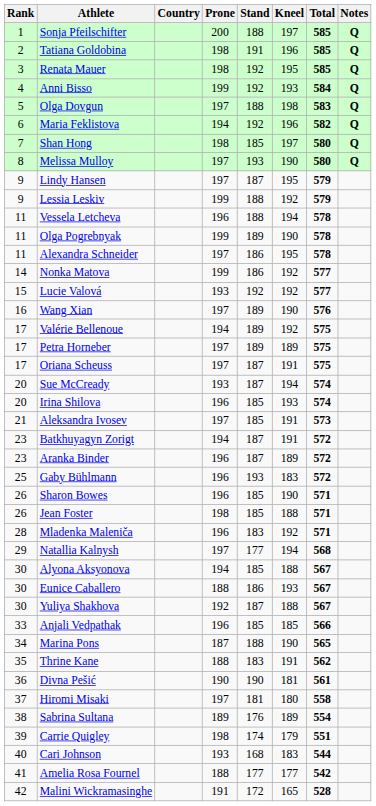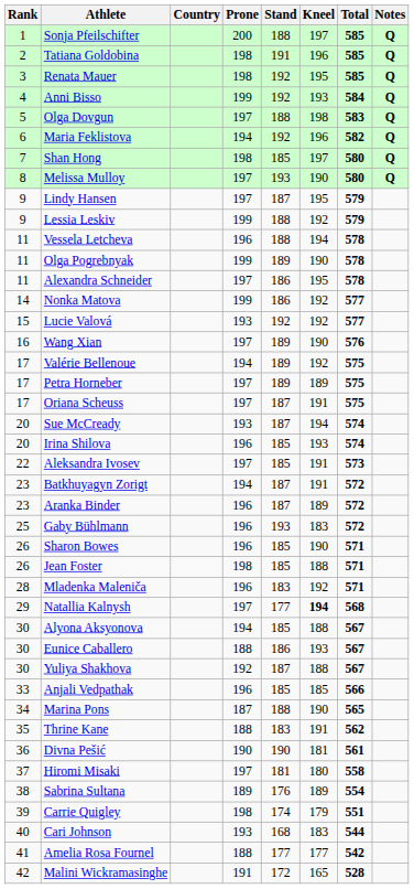 <table class="wikitable sortable" style="text-align: center">
 <tr>
 <th>Rank</th>
 <th>Athlete</th>
 <th>Country</th>
 <th>Prone</th>
 <th>Stand</th>
 <th>Kneel</th>
 <th>Total</th>
 <th class="unsortable">Notes</th>
 </tr>
 <tr bgcolor=#ccffcc>
 <td>1</td>
 <td align=left><a href='#'>Sonja Pfeilschifter</a></td>
 <td align=left></td>
 <td>200</td>
 <td>188</td>
 <td>197</td>
 <td><strong>585</strong></td>
 <td><strong>Q</strong></td>
 </tr>
 <tr bgcolor=#ccffcc>
 <td>2</td>
 <td align=left><a href='#'>Tatiana Goldobina</a></td>
 <td align=left></td>
 <td>198</td>
 <td>191</td>
 <td>196</td>
 <td><strong>585</strong></td>
 <td><strong>Q</strong></td>
 </tr>
 <tr bgcolor=#ccffcc>
 <td>3</td>
 <td align=left><a href='#'>Renata Mauer</a></td>
 <td align=left></td>
 <td>198</td>
 <td>192</td>
 <td>195</td>
 <td><strong>585</strong></td>
 <td><strong>Q</strong></td>
 </tr>
 <tr bgcolor=#ccffcc>
 <td>4</td>
 <td align=left><a href='#'>Anni Bisso</a></td>
 <td align=left></td>
 <td>199</td>
 <td>192</td>
 <td>193</td>
 <td><strong>584</strong></td>
 <td><strong>Q</strong></td>
 </tr>
 <tr bgcolor=#ccffcc>
 <td>5</td>
 <td align=left><a href='#'>Olga Dovgun</a></td>
 <td align=left></td>
 <td>197</td>
 <td>188</td>
 <td>198</td>
 <td><strong>583</strong></td>
 <td><strong>Q</strong></td>
 </tr>
 <tr bgcolor=#ccffcc>
 <td>6</td>
 <td align=left><a href='#'>Maria Feklistova</a></td>
 <td align=left></td>
 <td>194</td>
 <td>192</td>
 <td>196</td>
 <td><strong>582</strong></td>
 <td><strong>Q</strong></td>
 </tr>
 <tr bgcolor=#ccffcc>
 <td>7</td>
 <td align=left><a href='#'>Shan Hong</a></td>
 <td align=left></td>
 <td>198</td>
 <td>185</td>
 <td>197</td>
 <td><strong>580</strong></td>
 <td><strong>Q</strong></td>
 </tr>
 <tr bgcolor=#ccffcc>
 <td>8</td>
 <td align=left><a href='#'>Melissa Mulloy</a></td>
 <td align=left></td>
 <td>197</td>
 <td>193</td>
 <td>190</td>
 <td><strong>580</strong></td>
 <td><strong>Q</strong></td>
 </tr>
 <tr>
 <td>9</td>
 <td align=left><a href='#'>Lindy Hansen</a></td>
 <td align=left></td>
 <td>197</td>
 <td>187</td>
 <td>195</td>
 <td><strong>579</strong></td>
 <td></td>
 </tr>
 <tr>
 <td>9</td>
 <td align=left><a href='#'>Lessia Leskiv</a></td>
 <td align=left></td>
 <td>199</td>
 <td>188</td>
 <td>192</td>
 <td><strong>579</strong></td>
 <td></td>
 </tr>
 <tr>
 <td>11</td>
 <td align=left><a href='#'>Vessela Letcheva</a></td>
 <td align=left></td>
 <td>196</td>
 <td>188</td>
 <td>194</td>
 <td><strong>578</strong></td>
 <td></td>
 </tr>
 <tr>
 <td>11</td>
 <td align=left><a href='#'>Olga Pogrebnyak</a></td>
 <td align=left></td>
 <td>199</td>
 <td>189</td>
 <td>190</td>
 <td><strong>578</strong></td>
 <td></td>
 </tr>
 <tr>
 <td>11</td>
 <td align=left><a href='#'>Alexandra Schneider</a></td>
 <td align=left></td>
 <td>197</td>
 <td>186</td>
 <td>195</td>
 <td><strong>578</strong></td>
 <td></td>
 </tr>
 <tr>
 <td>14</td>
 <td align=left><a href='#'>Nonka Matova</a></td>
 <td align=left></td>
 <td>199</td>
 <td>186</td>
 <td>192</td>
 <td><strong>577</strong></td>
 <td></td>
 </tr>
 <tr>
 <td>15</td>
 <td align=left><a href='#'>Lucie Valová</a></td>
 <td align=left></td>
 <td>193</td>
 <td>192</td>
 <td>192</td>
 <td><strong>577</strong></td>
 <td></td>
 </tr>
 <tr>
 <td>16</td>
 <td align=left><a href='#'>Wang Xian</a></td>
 <td align=left></td>
 <td>197</td>
 <td>189</td>
 <td>190</td>
 <td><strong>576</strong></td>
 <td></td>
 </tr>
 <tr>
 <td>17</td>
 <td align=left><a href='#'>Valérie Bellenoue</a></td>
 <td align=left></td>
 <td>194</td>
 <td>189</td>
 <td>192</td>
 <td><strong>575</strong></td>
 <td></td>
 </tr>
 <tr>
 <td>17</td>
 <td align=left><a href='#'>Petra Horneber</a></td>
 <td align=left></td>
 <td>197</td>
 <td>189</td>
 <td>189</td>
 <td><strong>575</strong></td>
 <td></td>
 </tr>
 <tr>
 <td>17</td>
 <td align=left><a href='#'>Oriana Scheuss</a></td>
 <td align=left></td>
 <td>197</td>
 <td>187</td>
 <td>191</td>
 <td><strong>575</strong></td>
 <td></td>
 </tr>
 <tr>
 <td>20</td>
 <td align=left><a href='#'>Sue McCready</a></td>
 <td align=left></td>
 <td>193</td>
 <td>187</td>
 <td>194</td>
 <td><strong>574</strong></td>
 <td></td>
 </tr>
 <tr>
 <td>20</td>
 <td align=left><a href='#'>Irina Shilova</a></td>
 <td align=left></td>
 <td>196</td>
 <td>185</td>
 <td>193</td>
 <td><strong>574</strong></td>
 <td></td>
 </tr>
 <tr>
-<td>21</td>
+<td>22</td>
 <td align=left><a href='#'>Aleksandra Ivosev</a></td>
 <td align=left></td>
 <td>197</td>
 <td>185</td>
 <td>191</td>
 <td><strong>573</strong></td>
 <td></td>
 </tr>
 <tr>
 <td>23</td>
 <td align=left><a href='#'>Batkhuyagyn Zorigt</a></td>
 <td align=left></td>
 <td>194</td>
 <td>187</td>
 <td>191</td>
 <td><strong>572</strong></td>
 <td></td>
 </tr>
 <tr>
 <td>23</td>
 <td align=left><a href='#'>Aranka Binder</a></td>
 <td align=left></td>
 <td>196</td>
 <td>187</td>
 <td>189</td>
 <td><strong>572</strong></td>
 <td></td>
 </tr>
 <tr>
 <td>25</td>
 <td align=left><a href='#'>Gaby Bühlmann</a></td>
 <td align=left></td>
 <td>196</td>
 <td>193</td>
 <td>183</td>
 <td><strong>572</strong></td>
 <td></td>
 </tr>
 <tr>
 <td>26</td>
 <td align=left><a href='#'>Sharon Bowes</a></td>
 <td align=left></td>
 <td>196</td>
 <td>185</td>
 <td>190</td>
 <td><strong>571</strong></td>
 <td></td>
 </tr>
 <tr>
 <td>26</td>
 <td align=left><a href='#'>Jean Foster</a></td>
 <td align=left></td>
 <td>198</td>
 <td>185</td>
 <td>188</td>
 <td><strong>571</strong></td>
 <td></td>
 </tr>
 <tr>
 <td>28</td>
 <td align=left><a href='#'>Mladenka Maleniča</a></td>
 <td align=left></td>
 <td>196</td>
 <td>183</td>
 <td>192</td>
 <td><strong>571</strong></td>
 <td></td>
 </tr>
 <tr>
 <td>29</td>
 <td align=left><a href='#'>Natallia Kalnysh</a></td>
 <td align=left></td>
 <td>197</td>
 <td>177</td>
-<td>194</td>
+<td><strong>194</strong></td>
 <td><strong>568</strong></td>
 <td></td>
 </tr>
 <tr>
 <td>30</td>
 <td align=left><a href='#'>Alyona Aksyonova</a></td>
 <td align=left></td>
 <td>194</td>
 <td>185</td>
 <td>188</td>
 <td><strong>567</strong></td>
 <td></td>
 </tr>
 <tr>
 <td>30</td>
 <td align=left><a href='#'>Eunice Caballero</a></td>
 <td align=left></td>
 <td>188</td>
 <td>186</td>
 <td>193</td>
 <td><strong>567</strong></td>
 <td></td>
 </tr>
 <tr>
 <td>30</td>
 <td align=left><a href='#'>Yuliya Shakhova</a></td>
 <td align=left></td>
 <td>192</td>
 <td>187</td>
 <td>188</td>
 <td><strong>567</strong></td>
 <td></td>
 </tr>
 <tr>
 <td>33</td>
 <td align=left><a href='#'>Anjali Vedpathak</a></td>
 <td align=left></td>
 <td>196</td>
 <td>185</td>
 <td>185</td>
 <td><strong>566</strong></td>
 <td></td>
 </tr>
 <tr>
 <td>34</td>
 <td align=left><a href='#'>Marina Pons</a></td>
 <td align=left></td>
 <td>187</td>
 <td>188</td>
 <td>190</td>
 <td><strong>565</strong></td>
 <td></td>
 </tr>
 <tr>
 <td>35</td>
 <td align=left><a href='#'>Thrine Kane</a></td>
 <td align=left></td>
 <td>188</td>
 <td>183</td>
 <td>191</td>
 <td><strong>562</strong></td>
 <td></td>
 </tr>
 <tr>
 <td>36</td>
 <td align=left><a href='#'>Divna Pešić</a></td>
 <td align=left></td>
 <td>190</td>
 <td>190</td>
 <td>181</td>
 <td><strong>561</strong></td>
 <td></td>
 </tr>
 <tr>
 <td>37</td>
 <td align=left><a href='#'>Hiromi Misaki</a></td>
 <td align=left></td>
 <td>197</td>
 <td>181</td>
 <td>180</td>
 <td><strong>558</strong></td>
 <td></td>
 </tr>
 <tr>
 <td>38</td>
 <td align=left><a href='#'>Sabrina Sultana</a></td>
 <td align=left></td>
 <td>189</td>
 <td>176</td>
 <td>189</td>
 <td><strong>554</strong></td>
 <td></td>
 </tr>
 <tr>
 <td>39</td>
 <td align=left><a href='#'>Carrie Quigley</a></td>
 <td align=left></td>
 <td>198</td>
 <td>174</td>
 <td>179</td>
 <td><strong>551</strong></td>
 <td></td>
 </tr>
 <tr>
 <td>40</td>
 <td align=left><a href='#'>Cari Johnson</a></td>
 <td align=left></td>
 <td>193</td>
 <td>168</td>
 <td>183</td>
 <td><strong>544</strong></td>
 <td></td>
 </tr>
 <tr>
 <td>41</td>
 <td align=left><a href='#'>Amelia Rosa Fournel</a></td>
 <td align=left></td>
 <td>188</td>
 <td>177</td>
 <td>177</td>
 <td><strong>542</strong></td>
 <td></td>
 </tr>
 <tr>
 <td>42</td>
 <td align=left><a href='#'>Malini Wickramasinghe</a></td>
 <td align=left></td>
 <td>191</td>
 <td>172</td>
 <td>165</td>
 <td><strong>528</strong></td>
 <td></td>
 </tr>
 </table>
